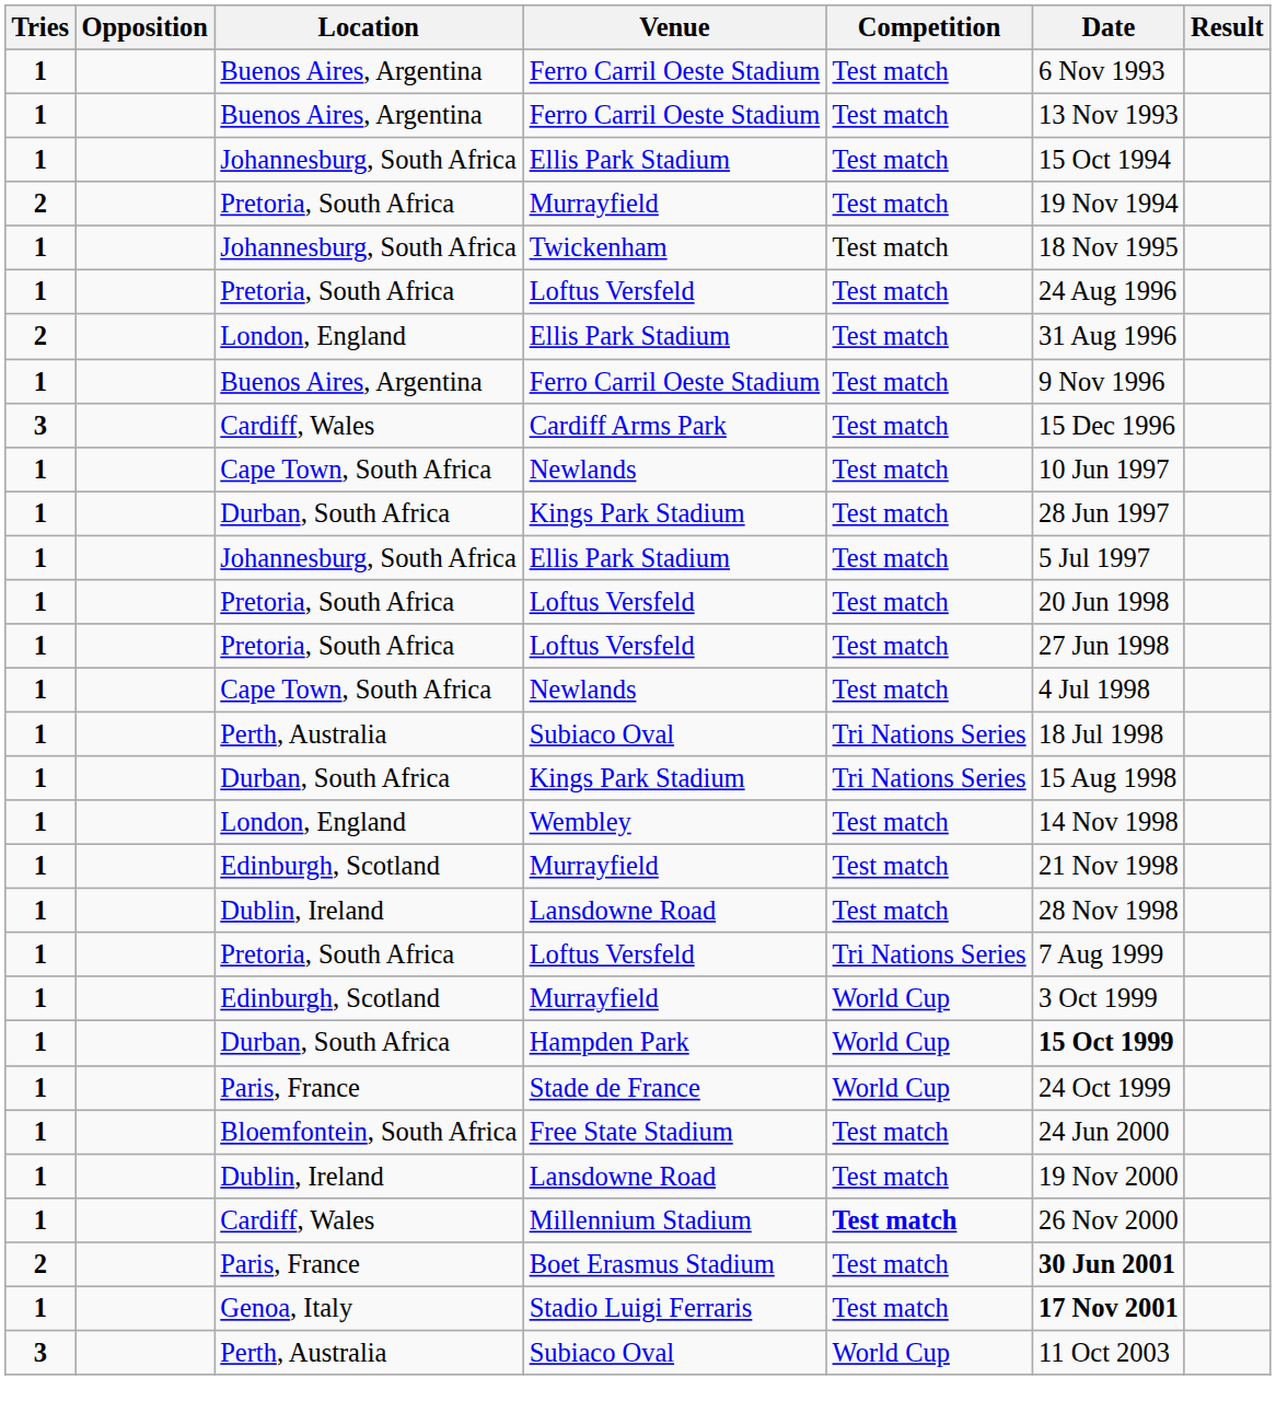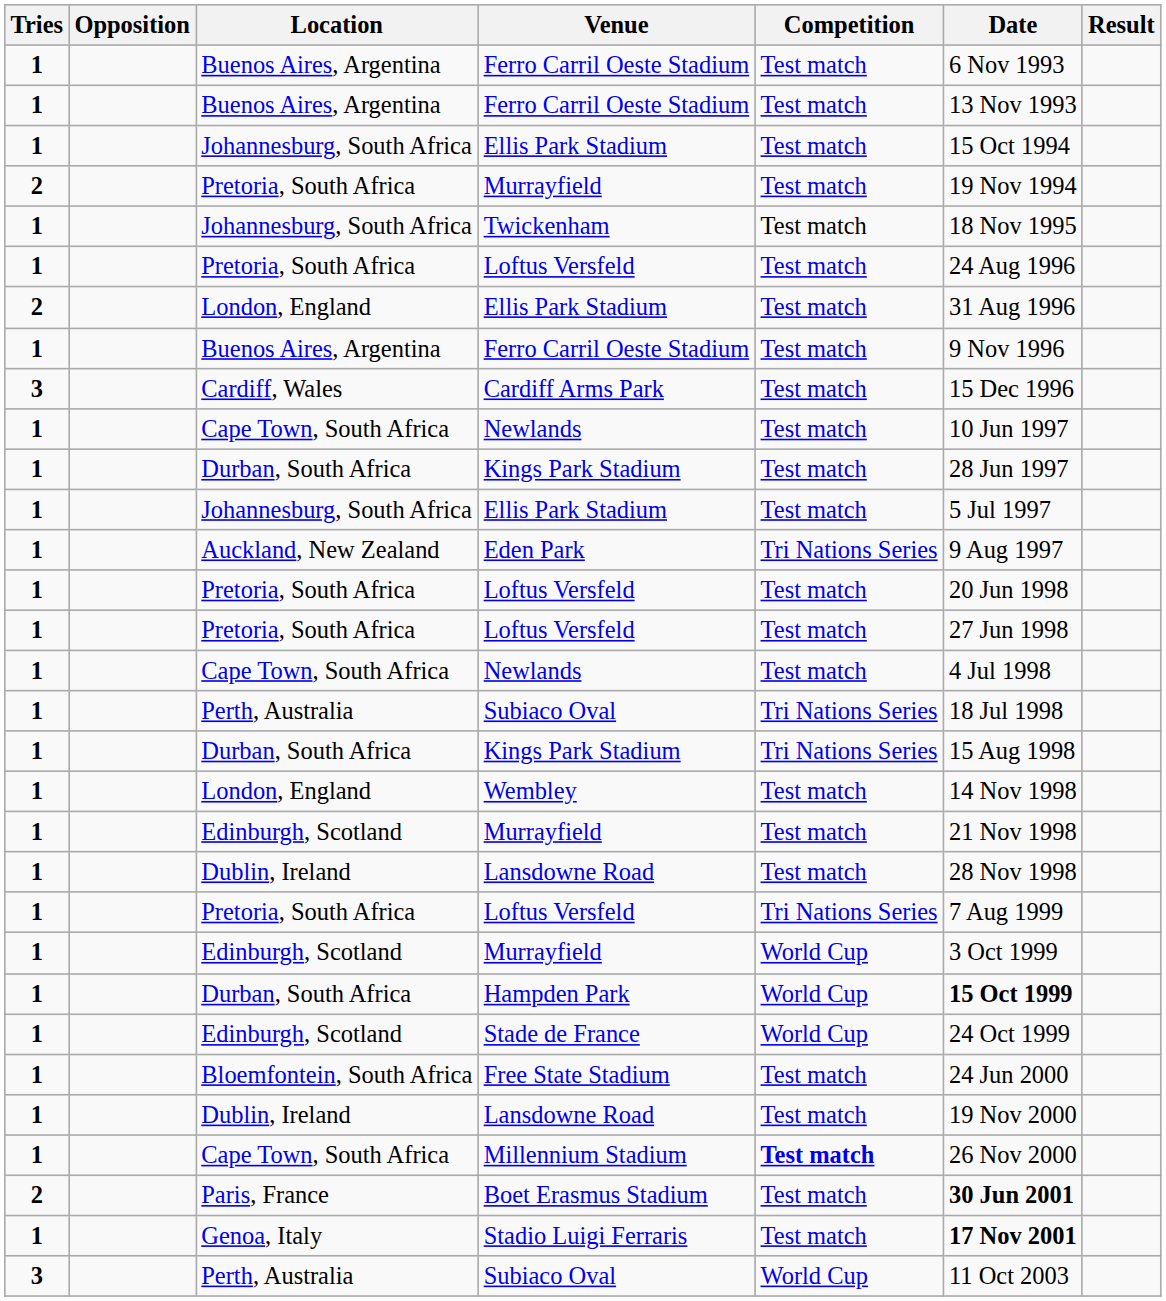 <table class="wikitable sortable" style="font-size:95%">
 <tr>
 <th>Tries</th>
 <th>Opposition</th>
 <th>Location</th>
 <th>Venue</th>
 <th class="unsortable">Competition</th>
 <th>Date</th>
 <th>Result</th>
 </tr>
 <tr>
 <td align="center"><strong>1</strong></td>
 <td></td>
 <td><a href='#'>Buenos Aires</a>, Argentina</td>
 <td><a href='#'>Ferro Carril Oeste Stadium</a></td>
 <td><a href='#'>Test match</a></td>
 <td>6 Nov 1993</td>
 <td></td>
 </tr>
 <tr>
 <td align="center"><strong>1</strong></td>
 <td></td>
 <td><a href='#'>Buenos Aires</a>, Argentina</td>
 <td><a href='#'>Ferro Carril Oeste Stadium</a></td>
 <td><a href='#'>Test match</a></td>
 <td>13 Nov 1993</td>
 <td></td>
 </tr>
 <tr>
 <td align="center"><strong>1</strong></td>
 <td></td>
 <td><a href='#'>Johannesburg</a>, South Africa</td>
 <td><a href='#'>Ellis Park Stadium</a></td>
 <td><a href='#'>Test match</a></td>
 <td>15 Oct 1994</td>
 <td></td>
 </tr>
 <tr>
 <td align="center"><strong>2</strong></td>
 <td></td>
 <td><a href='#'>Pretoria</a>, South Africa</td>
 <td><a href='#'>Murrayfield</a></td>
 <td><a href='#'>Test match</a></td>
 <td>19 Nov 1994</td>
 <td></td>
 </tr>
 <tr>
 <td align="center"><strong>1</strong></td>
 <td></td>
 <td><a href='#'>Johannesburg</a>, South Africa</td>
 <td><a href='#'>Twickenham</a></td>
 <td>Test match</td>
 <td>18 Nov 1995</td>
 <td></td>
 </tr>
 <tr>
 <td align="center"><strong>1</strong></td>
 <td></td>
 <td><a href='#'>Pretoria</a>, South Africa</td>
 <td><a href='#'>Loftus Versfeld</a></td>
 <td><a href='#'>Test match</a></td>
 <td>24 Aug 1996</td>
 <td></td>
 </tr>
 <tr>
 <td align="center"><strong>2</strong></td>
 <td></td>
 <td><a href='#'>London</a>, England</td>
 <td><a href='#'>Ellis Park Stadium</a></td>
 <td><a href='#'>Test match</a></td>
 <td>31 Aug 1996</td>
 <td></td>
 </tr>
 <tr>
 <td align="center"><strong>1</strong></td>
 <td></td>
 <td><a href='#'>Buenos Aires</a>, Argentina</td>
 <td><a href='#'>Ferro Carril Oeste Stadium</a></td>
 <td><a href='#'>Test match</a></td>
 <td>9 Nov 1996</td>
 <td></td>
 </tr>
 <tr>
 <td align="center"><strong>3</strong></td>
 <td></td>
 <td><a href='#'>Cardiff</a>, Wales</td>
 <td><a href='#'>Cardiff Arms Park</a></td>
 <td><a href='#'>Test match</a></td>
 <td>15 Dec 1996</td>
 <td></td>
 </tr>
 <tr>
 <td align="center"><strong>1</strong></td>
 <td></td>
 <td><a href='#'>Cape Town</a>, South Africa</td>
 <td><a href='#'>Newlands</a></td>
 <td><a href='#'>Test match</a></td>
 <td>10 Jun 1997</td>
 <td></td>
 </tr>
 <tr>
 <td align="center"><strong>1</strong></td>
 <td></td>
 <td><a href='#'>Durban</a>, South Africa</td>
 <td><a href='#'>Kings Park Stadium</a></td>
 <td><a href='#'>Test match</a></td>
 <td>28 Jun 1997</td>
 <td></td>
 </tr>
 <tr>
 <td align="center"><strong>1</strong></td>
 <td></td>
 <td><a href='#'>Johannesburg</a>, South Africa</td>
 <td><a href='#'>Ellis Park Stadium</a></td>
 <td><a href='#'>Test match</a></td>
 <td>5 Jul 1997</td>
 <td></td>
 </tr>
 <tr>
 <td align="center"><strong>1</strong></td>
 <td></td>
+<td><a href='#'>Auckland</a>, New Zealand</td>
+<td><a href='#'>Eden Park</a></td>
+<td><a href='#'>Tri Nations Series</a></td>
+<td>9 Aug 1997</td>
+<td></td>
+</tr>
+<tr>
+<td align="center"><strong>1</strong></td>
+<td></td>
 <td><a href='#'>Pretoria</a>, South Africa</td>
 <td><a href='#'>Loftus Versfeld</a></td>
 <td><a href='#'>Test match</a></td>
 <td>20 Jun 1998</td>
 <td></td>
 </tr>
 <tr>
 <td align="center"><strong>1</strong></td>
 <td></td>
 <td><a href='#'>Pretoria</a>, South Africa</td>
 <td><a href='#'>Loftus Versfeld</a></td>
 <td><a href='#'>Test match</a></td>
 <td>27 Jun 1998</td>
 <td></td>
 </tr>
 <tr>
 <td align="center"><strong>1</strong></td>
 <td></td>
 <td><a href='#'>Cape Town</a>, South Africa</td>
 <td><a href='#'>Newlands</a></td>
 <td><a href='#'>Test match</a></td>
 <td>4 Jul 1998</td>
 <td></td>
 </tr>
 <tr>
 <td align="center"><strong>1</strong></td>
 <td></td>
 <td><a href='#'>Perth</a>, Australia</td>
 <td><a href='#'>Subiaco Oval</a></td>
 <td><a href='#'>Tri Nations Series</a></td>
 <td>18 Jul 1998</td>
 <td></td>
 </tr>
 <tr>
 <td align="center"><strong>1</strong></td>
 <td></td>
 <td><a href='#'>Durban</a>, South Africa</td>
 <td><a href='#'>Kings Park Stadium</a></td>
 <td><a href='#'>Tri Nations Series</a></td>
 <td>15 Aug 1998</td>
 <td></td>
 </tr>
 <tr>
 <td align="center"><strong>1</strong></td>
 <td></td>
 <td><a href='#'>London</a>, England</td>
 <td><a href='#'>Wembley</a></td>
 <td><a href='#'>Test match</a></td>
 <td>14 Nov 1998</td>
 <td></td>
 </tr>
 <tr>
 <td align="center"><strong>1</strong></td>
 <td></td>
 <td><a href='#'>Edinburgh</a>, Scotland</td>
 <td><a href='#'>Murrayfield</a></td>
 <td><a href='#'>Test match</a></td>
 <td>21 Nov 1998</td>
 <td></td>
 </tr>
 <tr>
 <td align="center"><strong>1</strong></td>
 <td></td>
 <td><a href='#'>Dublin</a>, Ireland</td>
 <td><a href='#'>Lansdowne Road</a></td>
 <td><a href='#'>Test match</a></td>
 <td>28 Nov 1998</td>
 <td></td>
 </tr>
 <tr>
 <td align="center"><strong>1</strong></td>
 <td></td>
 <td><a href='#'>Pretoria</a>, South Africa</td>
 <td><a href='#'>Loftus Versfeld</a></td>
 <td><a href='#'>Tri Nations Series</a></td>
 <td>7 Aug 1999</td>
 <td></td>
 </tr>
 <tr>
 <td align="center"><strong>1</strong></td>
 <td></td>
 <td><a href='#'>Edinburgh</a>, Scotland</td>
 <td><a href='#'>Murrayfield</a></td>
 <td><a href='#'>World Cup</a></td>
 <td>3 Oct 1999</td>
 <td></td>
 </tr>
 <tr>
 <td align="center"><strong>1</strong></td>
 <td></td>
 <td><a href='#'>Durban</a>, South Africa</td>
 <td><a href='#'>Hampden Park</a></td>
 <td><a href='#'>World Cup</a></td>
 <td><strong>15 Oct 1999</strong></td>
 <td></td>
 </tr>
 <tr>
 <td align="center"><strong>1</strong></td>
 <td></td>
-<td><a href='#'>Paris</a>, France</td>
+<td><a href='#'>Edinburgh</a>, Scotland</td>
 <td><a href='#'>Stade de France</a></td>
 <td><a href='#'>World Cup</a></td>
 <td>24 Oct 1999</td>
 <td></td>
 </tr>
 <tr>
 <td align="center"><strong>1</strong></td>
 <td></td>
 <td><a href='#'>Bloemfontein</a>, South Africa</td>
 <td><a href='#'>Free State Stadium</a></td>
 <td><a href='#'>Test match</a></td>
 <td>24 Jun 2000</td>
 <td></td>
 </tr>
 <tr>
 <td align="center"><strong>1</strong></td>
 <td></td>
 <td><a href='#'>Dublin</a>, Ireland</td>
 <td><a href='#'>Lansdowne Road</a></td>
 <td><a href='#'>Test match</a></td>
 <td>19 Nov 2000</td>
 <td></td>
 </tr>
 <tr>
 <td align="center"><strong>1</strong></td>
 <td></td>
-<td><a href='#'>Cardiff</a>, Wales</td>
+<td><a href='#'>Cape Town</a>, South Africa</td>
 <td><a href='#'>Millennium Stadium</a></td>
 <td><strong><a href='#'>Test match</a></strong></td>
 <td>26 Nov 2000</td>
 <td></td>
 </tr>
 <tr>
 <td align="center"><strong>2</strong></td>
 <td></td>
 <td><a href='#'>Paris</a>, France</td>
 <td><a href='#'>Boet Erasmus Stadium</a></td>
 <td><a href='#'>Test match</a></td>
 <td><strong>30 Jun 2001</strong></td>
 <td></td>
 </tr>
 <tr>
 <td align="center"><strong>1</strong></td>
 <td></td>
 <td><a href='#'>Genoa</a>, Italy</td>
 <td><a href='#'>Stadio Luigi Ferraris</a></td>
 <td><a href='#'>Test match</a></td>
 <td><strong>17 Nov 2001</strong></td>
 <td></td>
 </tr>
 <tr>
 <td align="center"><strong>3</strong></td>
 <td></td>
 <td><a href='#'>Perth</a>, Australia</td>
 <td><a href='#'>Subiaco Oval</a></td>
 <td><a href='#'>World Cup</a></td>
 <td>11 Oct 2003</td>
 <td></td>
 </tr>
 </table>
